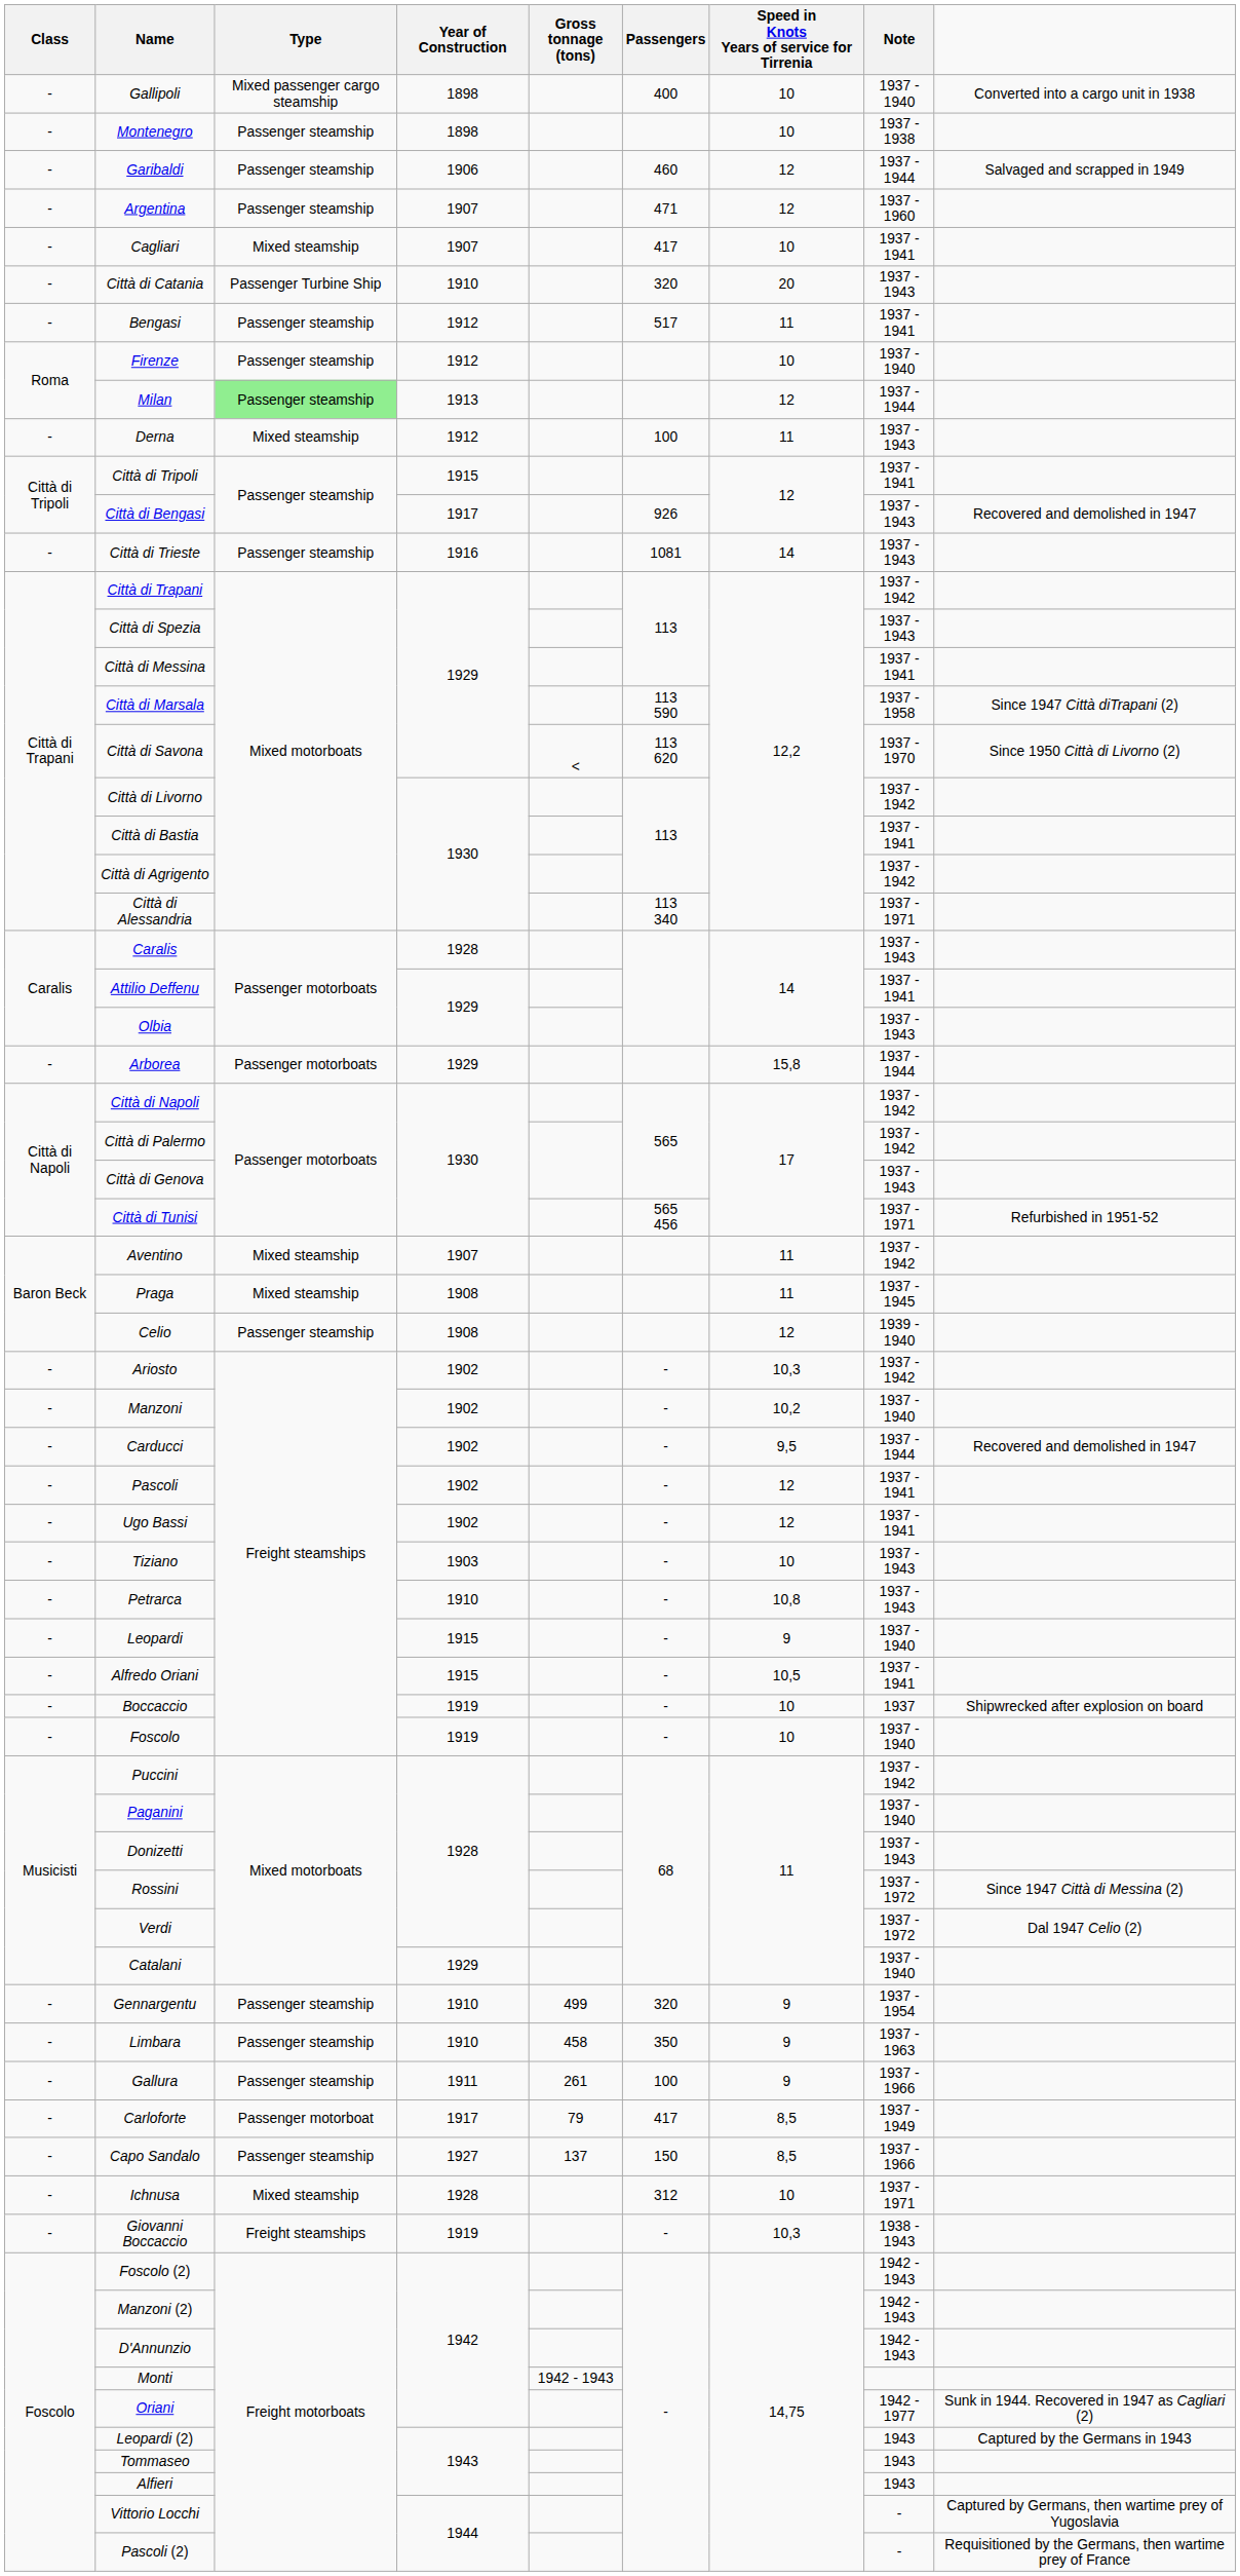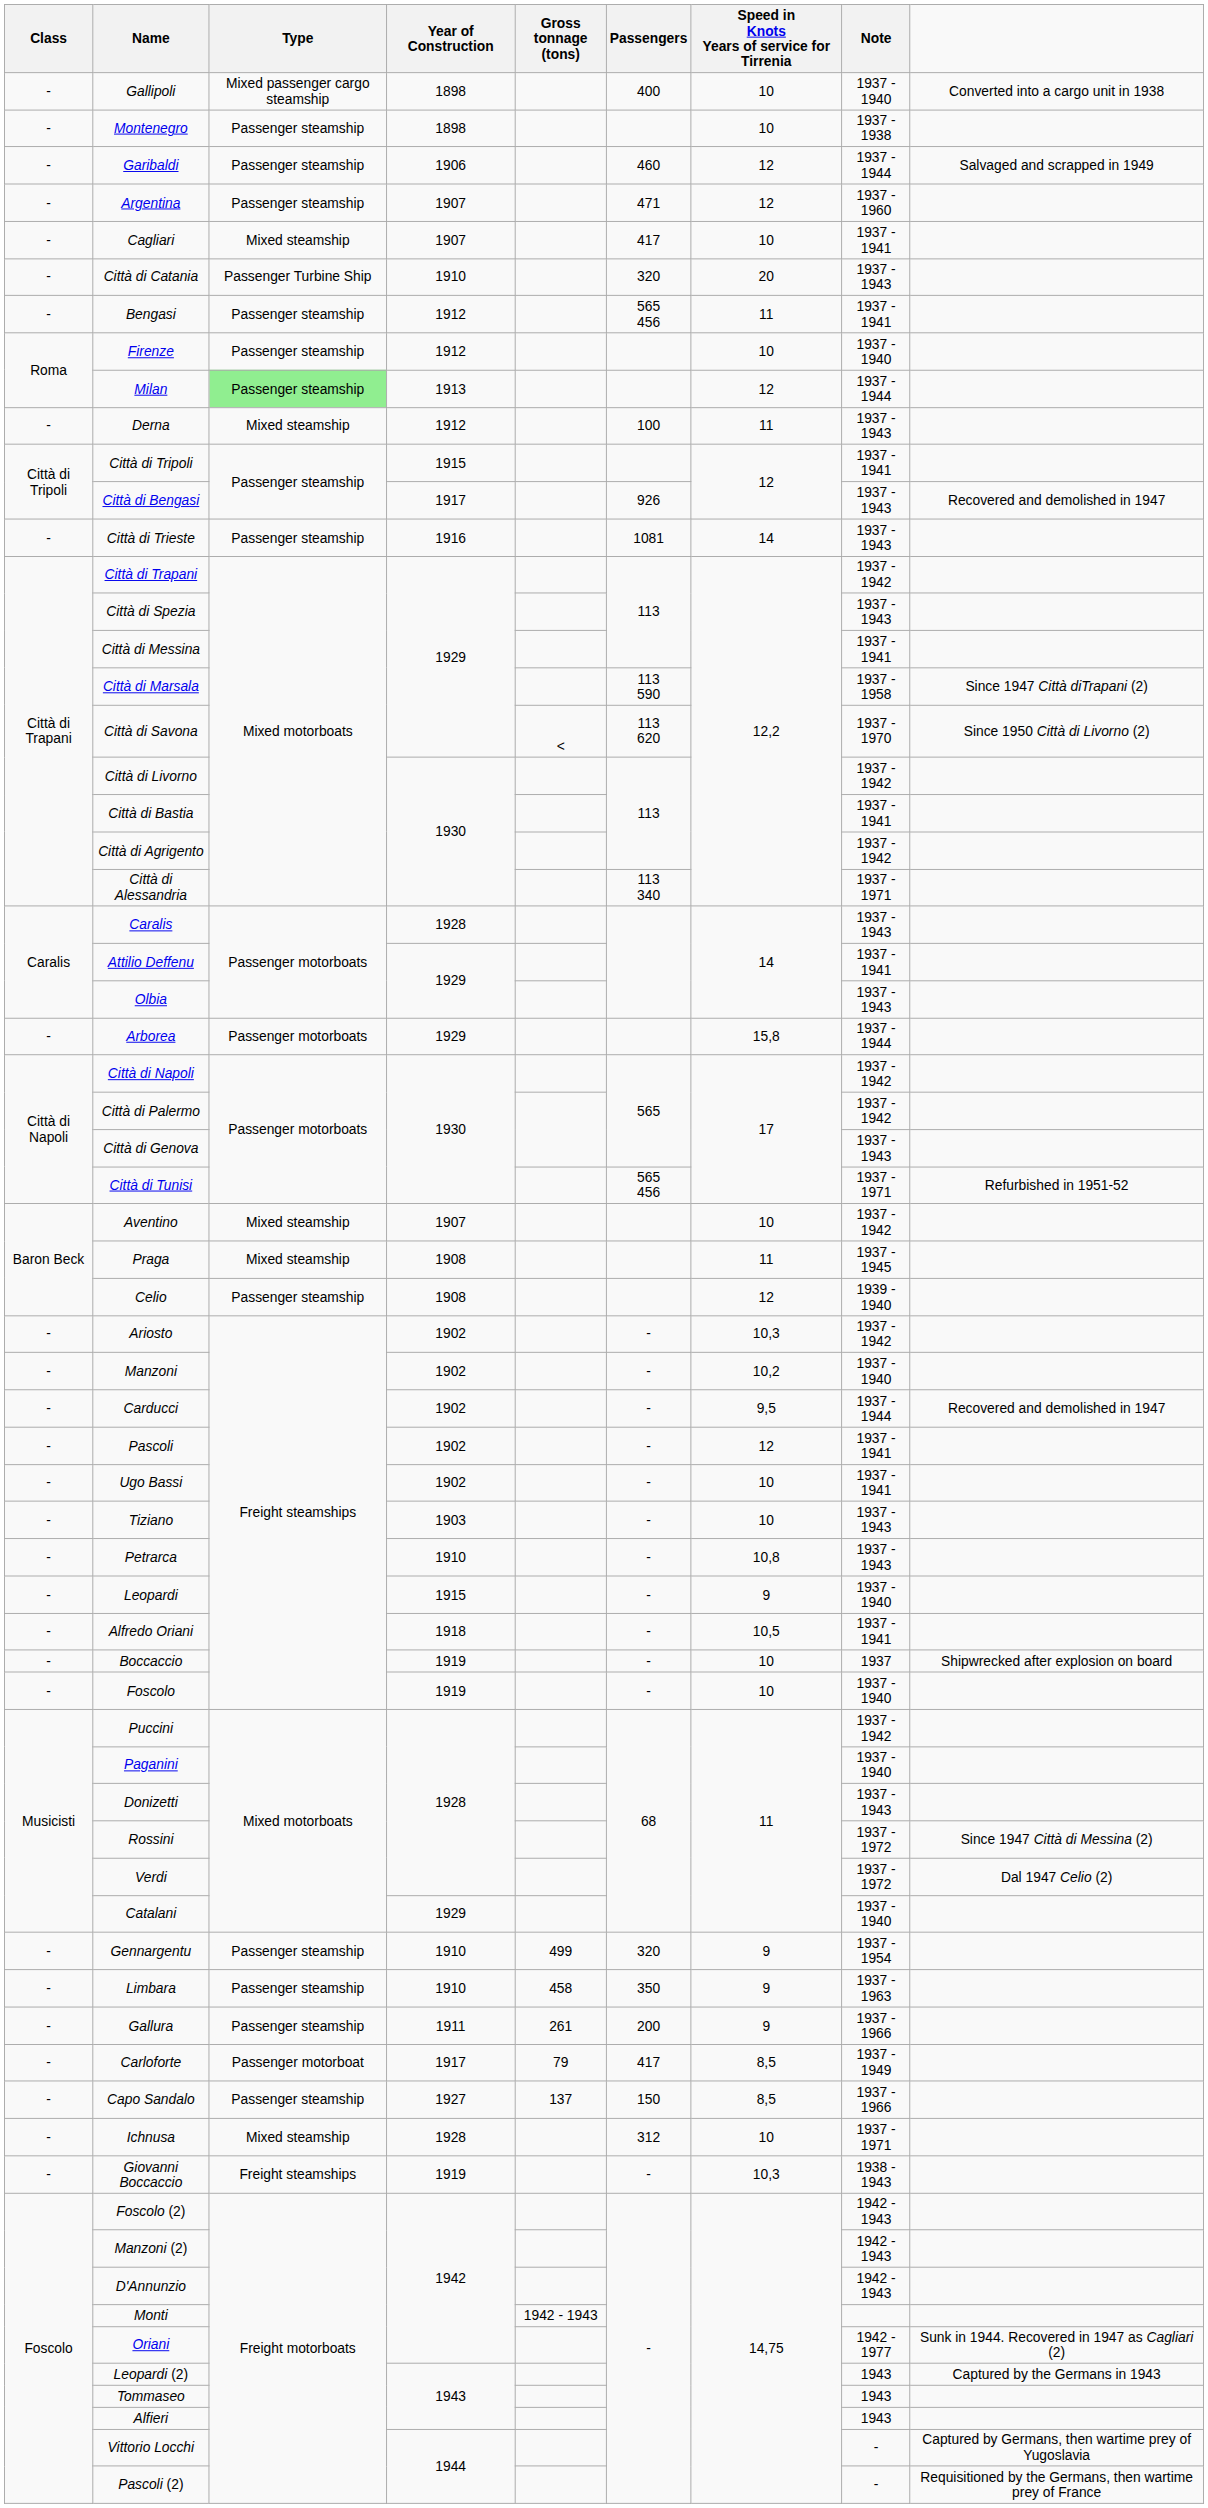 <table class="wikitable" style="font-size:90%;text-align:center">
 <tr>
 <th>Class</th>
 <th>Name</th>
 <th>Type</th>
 <th>Year of Construction</th>
 <th>Gross tonnage<br>(tons)</th>
 <th>Passengers</th>
 <th>Speed in<br><a href='#'>Knots</a><br>Years of service for Tirrenia</th>
 <th>Note</th>
 </tr>
 <tr>
 <td>-</td>
 <td><em>Gallipoli</em></td>
 <td>Mixed passenger cargo steamship</td>
 <td>1898</td>
 <td></td>
 <td>400</td>
 <td>10</td>
 <td>1937 - 1940</td>
 <td>Converted into a cargo unit in 1938</td>
 </tr>
 <tr>
 <td>-</td>
 <td><em><a href='#'>Montenegro</a></em></td>
 <td>Passenger steamship</td>
 <td>1898</td>
 <td></td>
 <td></td>
 <td>10</td>
 <td>1937 - 1938</td>
 <td></td>
 </tr>
 <tr>
 <td>-</td>
 <td><em><a href='#'>Garibaldi</a></em></td>
 <td>Passenger steamship</td>
 <td>1906</td>
 <td></td>
 <td>460</td>
 <td>12</td>
 <td>1937 - 1944</td>
 <td>Salvaged and scrapped in 1949</td>
 </tr>
 <tr>
 <td>-</td>
 <td><em><a href='#'>Argentina</a></em></td>
 <td>Passenger steamship</td>
 <td>1907</td>
 <td> <br> </td>
 <td>471</td>
 <td>12</td>
 <td>1937 - 1960</td>
 <td></td>
 </tr>
 <tr>
 <td>-</td>
 <td><em>Cagliari</em></td>
 <td>Mixed steamship</td>
 <td>1907</td>
 <td></td>
 <td>417</td>
 <td>10</td>
 <td>1937 - 1941</td>
 <td></td>
 </tr>
 <tr>
 <td>-</td>
 <td><em>Città di Catania</em></td>
 <td>Passenger Turbine Ship</td>
 <td>1910</td>
 <td></td>
 <td>320</td>
 <td>20</td>
 <td>1937 - 1943</td>
 <td></td>
 </tr>
 <tr>
 <td>-</td>
 <td><em>Bengasi</em></td>
 <td>Passenger steamship</td>
 <td>1912</td>
 <td></td>
-<td>517</td>
+<td>565 <br> 456</td>
 <td>11</td>
 <td>1937 - 1941</td>
 <td></td>
 </tr>
 <tr>
 <td rowspan=2>Roma</td>
 <td><em><a href='#'>Firenze</a></em></td>
 <td>Passenger steamship</td>
 <td>1912</td>
 <td></td>
 <td></td>
 <td>10</td>
 <td>1937 - 1940</td>
 <td></td>
 </tr>
 <tr>
 <td><em><a href='#'>Milan</a></em></td>
 <td style="background: lightgreen;">Passenger steamship</td>
 <td>1913</td>
 <td></td>
 <td></td>
 <td>12</td>
 <td>1937 - 1944</td>
 <td></td>
 </tr>
 <tr>
 <td>-</td>
 <td><em>Derna</em></td>
 <td>Mixed steamship</td>
 <td>1912</td>
 <td></td>
 <td>100</td>
 <td>11</td>
 <td>1937 - 1943</td>
 <td></td>
 </tr>
 <tr>
 <td rowspan=2>Città di Tripoli</td>
 <td><em>Città di Tripoli</em></td>
 <td rowspan=2>Passenger steamship</td>
 <td>1915</td>
 <td></td>
 <td></td>
 <td rowspan=2>12</td>
 <td>1937 - 1941</td>
 <td></td>
 </tr>
 <tr>
 <td><em><a href='#'>Città di Bengasi</a></em></td>
 <td>1917</td>
 <td></td>
 <td>926</td>
 <td>1937 - 1943</td>
 <td>Recovered and demolished in 1947</td>
 </tr>
 <tr>
 <td>-</td>
 <td><em>Città di Trieste</em></td>
 <td>Passenger steamship</td>
 <td>1916</td>
 <td></td>
 <td>1081</td>
 <td>14</td>
 <td>1937 - 1943</td>
 <td></td>
 </tr>
 <tr>
 <td Rowspan=9>Città di Trapani</td>
 <td><em><a href='#'>Città di Trapani</a></em></td>
 <td rowspan=9>Mixed motorboats</td>
 <td rowspan=5>1929</td>
 <td></td>
 <td rowspan=3>113</td>
 <td rowspan=9>12,2</td>
 <td>1937 - 1942</td>
 <td></td>
 </tr>
 <tr>
 <td><em>Città di Spezia</em></td>
 <td></td>
 <td>1937 - 1943</td>
 <td></td>
 </tr>
 <tr>
 <td><em>Città di Messina</em></td>
 <td></td>
 <td>1937 - 1941</td>
 <td></td>
 </tr>
 <tr>
 <td><em><a href='#'>Città di Marsala</a></em></td>
 <td> <br> </td>
 <td>113 <br> 590</td>
 <td>1937 - 1958</td>
 <td>Since 1947 <em>Città diTrapani</em> (2)</td>
 </tr>
 <tr>
 <td><em>Città di Savona</em></td>
 <td><br><br> <</td>
 <td>113 <br> 620</td>
 <td>1937 - 1970</td>
 <td>Since 1950 <em>Città di Livorno</em> (2)</td>
 </tr>
 <tr>
 <td><em>Città di Livorno</em></td>
 <td rowspan=4>1930</td>
 <td></td>
 <td rowspan=3>113</td>
 <td>1937 - 1942</td>
 <td></td>
 </tr>
 <tr>
 <td><em>Città di Bastia</em></td>
 <td></td>
 <td>1937 - 1941</td>
 <td></td>
 </tr>
 <tr>
 <td><em>Città di Agrigento</em></td>
 <td></td>
 <td>1937 - 1942</td>
 <td></td>
 </tr>
 <tr>
 <td><em>Città di Alessandria</em></td>
 <td></td>
 <td>113 <br> 340</td>
 <td>1937 - 1971</td>
 <td></td>
 </tr>
 <tr>
 <td rowspan=3>Caralis</td>
 <td><em><a href='#'>Caralis</a></em></td>
 <td rowspan=3>Passenger motorboats</td>
 <td>1928</td>
 <td></td>
 <td rowspan=3></td>
 <td rowspan=3>14</td>
 <td>1937 - 1943</td>
 <td></td>
 </tr>
 <tr>
 <td><em><a href='#'>Attilio Deffenu</a></em></td>
 <td rowspan=2>1929</td>
 <td></td>
 <td>1937 - 1941</td>
 <td></td>
 </tr>
 <tr>
 <td><em><a href='#'>Olbia</a></em></td>
 <td></td>
 <td>1937 - 1943</td>
 <td></td>
 </tr>
 <tr>
 <td>-</td>
 <td><em><a href='#'>Arborea</a></em></td>
 <td>Passenger motorboats</td>
 <td>1929</td>
 <td></td>
 <td></td>
 <td>15,8</td>
 <td>1937 - 1944</td>
 <td></td>
 </tr>
 <tr>
 <td Rowspan=4>Città di Napoli</td>
 <td><em><a href='#'>Città di Napoli</a></em></td>
 <td Rowspan=4>Passenger motorboats</td>
 <td rowspan=4>1930</td>
 <td></td>
 <td Rowspan=3>565</td>
 <td Rowspan=4>17</td>
 <td>1937 - 1942</td>
 <td></td>
 </tr>
 <tr>
 <td><em>Città di Palermo</em></td>
 <td Rowspan=2></td>
 <td>1937 - 1942</td>
 <td></td>
 </tr>
 <tr>
 <td><em>Città di Genova</em></td>
 <td>1937 - 1943</td>
 <td></td>
 </tr>
 <tr>
 <td><em><a href='#'>Città di Tunisi</a></em></td>
 <td></td>
 <td>565 <br> 456</td>
 <td>1937 - 1971</td>
 <td>Refurbished in 1951-52</td>
 </tr>
 <tr>
 <td rowspan=3>Baron Beck</td>
 <td><em>Aventino</em></td>
 <td>Mixed steamship</td>
 <td>1907</td>
 <td></td>
 <td></td>
-<td>11</td>
+<td>10</td>
 <td>1937 - 1942</td>
 <td></td>
 </tr>
 <tr>
 <td><em>Praga</em></td>
 <td>Mixed steamship</td>
 <td>1908</td>
 <td></td>
 <td></td>
 <td>11</td>
 <td>1937 - 1945</td>
 <td></td>
 </tr>
 <tr>
 <td><em>Celio</em></td>
 <td>Passenger steamship</td>
 <td>1908</td>
 <td></td>
 <td></td>
 <td>12</td>
 <td>1939 - 1940</td>
 <td></td>
 </tr>
 <tr>
 <td>-</td>
 <td><em>Ariosto</em></td>
 <td rowspan=11>Freight steamships</td>
 <td>1902</td>
 <td></td>
 <td>-</td>
 <td>10,3</td>
 <td>1937 - 1942</td>
 <td></td>
 </tr>
 <tr>
 <td>-</td>
 <td><em>Manzoni</em></td>
 <td>1902</td>
 <td></td>
 <td>-</td>
 <td>10,2</td>
 <td>1937 - 1940</td>
 <td></td>
 </tr>
 <tr>
 <td>-</td>
 <td><em>Carducci</em></td>
 <td>1902</td>
 <td></td>
 <td>-</td>
 <td>9,5</td>
 <td>1937 - 1944</td>
 <td>Recovered and demolished in 1947</td>
 </tr>
 <tr>
 <td>-</td>
 <td><em>Pascoli</em></td>
 <td>1902</td>
 <td></td>
 <td>-</td>
 <td>12</td>
 <td>1937 - 1941</td>
 <td></td>
 </tr>
 <tr>
 <td>-</td>
 <td><em>Ugo Bassi</em></td>
 <td>1902</td>
 <td></td>
 <td>-</td>
-<td>12</td>
+<td>10</td>
 <td>1937 - 1941</td>
 <td></td>
 </tr>
 <tr>
 <td>-</td>
 <td><em>Tiziano</em></td>
 <td>1903</td>
 <td></td>
 <td>-</td>
 <td>10</td>
 <td>1937 - 1943</td>
 <td></td>
 </tr>
 <tr>
 <td>-</td>
 <td><em>Petrarca</em></td>
 <td>1910</td>
 <td></td>
 <td>-</td>
 <td>10,8</td>
 <td>1937 - 1943</td>
 <td></td>
 </tr>
 <tr>
 <td>-</td>
 <td><em>Leopardi</em></td>
 <td>1915</td>
 <td></td>
 <td>-</td>
 <td>9</td>
 <td>1937 - 1940</td>
 <td></td>
 </tr>
 <tr>
 <td>-</td>
 <td><em>Alfredo Oriani</em></td>
-<td>1915</td>
+<td>1918</td>
 <td></td>
 <td>-</td>
 <td>10,5</td>
 <td>1937 - 1941</td>
 <td></td>
 </tr>
 <tr>
 <td>-</td>
 <td><em>Boccaccio</em></td>
 <td>1919</td>
 <td></td>
 <td>-</td>
 <td>10</td>
 <td>1937</td>
 <td>Shipwrecked after explosion on board</td>
 </tr>
 <tr>
 <td>-</td>
 <td><em>Foscolo</em></td>
 <td>1919</td>
 <td></td>
 <td>-</td>
 <td>10</td>
 <td>1937 - 1940</td>
 <td></td>
 </tr>
 <tr>
 <td rowspan=6>Musicisti</td>
 <td><em>Puccini</em></td>
 <td rowspan=6>Mixed motorboats</td>
 <td rowspan=5>1928</td>
 <td></td>
 <td rowspan=6>68</td>
 <td rowspan=6>11</td>
 <td>1937 - 1942</td>
 <td></td>
 </tr>
 <tr>
 <td><em><a href='#'>Paganini</a></em></td>
 <td></td>
 <td>1937 - 1940</td>
 <td></td>
 </tr>
 <tr>
 <td><em>Donizetti</em></td>
 <td></td>
 <td>1937 - 1943</td>
 <td></td>
 </tr>
 <tr>
 <td><em>Rossini</em></td>
 <td> <br> </td>
 <td>1937 - 1972</td>
 <td>Since 1947 <em>Città di Messina</em> (2)</td>
 </tr>
 <tr>
 <td><em>Verdi</em></td>
 <td> <br> </td>
 <td>1937 - 1972</td>
 <td>Dal 1947 <em>Celio</em> (2)</td>
 </tr>
 <tr>
 <td><em>Catalani</em></td>
 <td>1929</td>
 <td></td>
 <td>1937 - 1940</td>
 <td></td>
 </tr>
 <tr>
 <td>-</td>
 <td><em>Gennargentu</em></td>
 <td>Passenger steamship</td>
 <td>1910</td>
 <td>499</td>
 <td>320</td>
 <td>9</td>
 <td>1937 - 1954</td>
 <td></td>
 </tr>
 <tr>
 <td>-</td>
 <td><em>Limbara</em></td>
 <td>Passenger steamship</td>
 <td>1910</td>
 <td>458</td>
 <td>350</td>
 <td>9</td>
 <td>1937 - 1963</td>
 <td></td>
 </tr>
 <tr>
 <td>-</td>
 <td><em>Gallura</em></td>
 <td>Passenger steamship</td>
 <td>1911</td>
 <td>261</td>
-<td>100</td>
+<td>200</td>
 <td>9</td>
 <td>1937 - 1966</td>
 <td></td>
 </tr>
 <tr>
 <td>-</td>
 <td><em>Carloforte</em></td>
 <td>Passenger motorboat</td>
 <td>1917</td>
 <td>79</td>
 <td>417</td>
 <td>8,5</td>
 <td>1937 - 1949</td>
 <td></td>
 </tr>
 <tr>
 <td>-</td>
 <td><em>Capo Sandalo</em></td>
 <td>Passenger steamship</td>
 <td>1927</td>
 <td>137</td>
 <td>150</td>
 <td>8,5</td>
 <td>1937 - 1966</td>
 <td></td>
 </tr>
 <tr>
 <td>-</td>
 <td><em>Ichnusa</em></td>
 <td>Mixed steamship</td>
 <td>1928</td>
 <td></td>
 <td>312</td>
 <td>10</td>
 <td>1937 - 1971</td>
 <td></td>
 </tr>
 <tr>
 <td>-</td>
 <td><em>Giovanni Boccaccio</em></td>
 <td>Freight steamships</td>
 <td>1919</td>
 <td></td>
 <td>-</td>
 <td>10,3</td>
 <td>1938 - 1943</td>
 <td></td>
 </tr>
 <tr>
 <td rowspan=10>Foscolo</td>
 <td><em>Foscolo</em> (2)</td>
 <td rowspan=10>Freight motorboats</td>
 <td rowspan=5>1942</td>
 <td></td>
 <td rowspan=10>-</td>
 <td rowspan=10>14,75</td>
 <td>1942 - 1943</td>
 <td></td>
 </tr>
 <tr>
 <td><em>Manzoni</em> (2)</td>
 <td></td>
 <td>1942 - 1943</td>
 <td></td>
 </tr>
 <tr>
 <td><em>D'Annunzio</em></td>
 <td></td>
 <td>1942 - 1943</td>
 <td></td>
 </tr>
 <tr>
 <td><em>Monti</em></td>
 <td>1942 - 1943</td>
 <td></td>
 </tr>
 <tr>
 <td><em><a href='#'>Oriani</a></em></td>
 <td> <br> </td>
 <td>1942 - 1977</td>
 <td>Sunk in 1944. Recovered in 1947 as <em>Cagliari</em> (2)</td>
 </tr>
 <tr>
 <td><em>Leopardi</em> (2)</td>
 <td rowspan=3>1943</td>
 <td></td>
 <td>1943</td>
 <td>Captured by the Germans in 1943</td>
 </tr>
 <tr>
 <td><em>Tommaseo</em></td>
 <td></td>
 <td>1943</td>
 <td></td>
 </tr>
 <tr>
 <td><em>Alfieri</em></td>
 <td></td>
 <td>1943</td>
 <td></td>
 </tr>
 <tr>
 <td><em>Vittorio Locchi</em></td>
 <td rowspan=2>1944</td>
 <td></td>
 <td>-</td>
 <td>Captured by Germans, then wartime prey of Yugoslavia</td>
 </tr>
 <tr>
 <td><em>Pascoli</em> (2)</td>
 <td></td>
 <td>-</td>
 <td>Requisitioned by the Germans, then wartime prey of France</td>
 </tr>
 </table>
